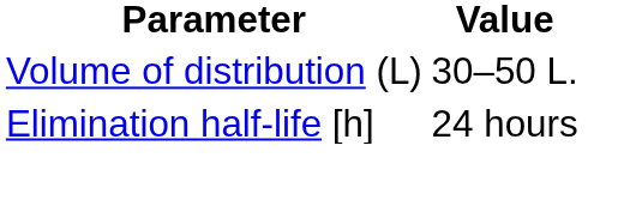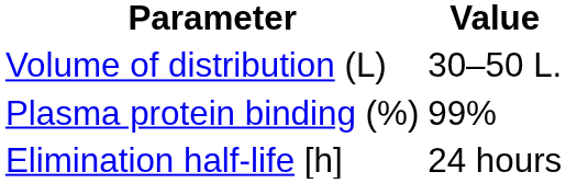 <table>
 <tr>
 <th>Parameter</th>
 <th>Value</th>
 </tr>
 <tr>
 <td><a href='#'>Volume of distribution</a> (L)</td>
 <td>30–50 L.</td>
 </tr>
 <tr>
+<td><a href='#'>Plasma protein binding</a> (%)</td>
+<td>99%</td>
+</tr>
+<tr>
 <td><a href='#'>Elimination half-life</a> [h]</td>
 <td>24 hours</td>
 </tr>
 </table>
